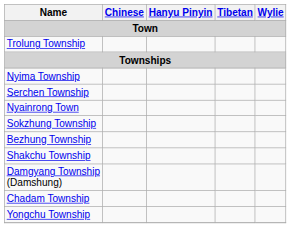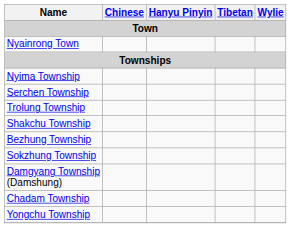 <table class="wikitable"  style="font-size:90%;" align=center>
 <tr>
 <th>Name</th>
 <th><a href='#'>Chinese</a></th>
 <th><a href='#'>Hanyu Pinyin</a></th>
 <th><a href='#'>Tibetan</a></th>
 <th><a href='#'>Wylie</a></th>
 </tr>
 <tr --------->
 <td colspan="5"  style="text-align:center; background:#d3d3d3;"><strong>Town</strong></td>
 </tr>
-<tr>
-<td><a href='#'>Trolung Township</a></td>
+<tr --------->
+<td><a href='#'>Nyainrong Town</a></td>
 <td></td>
 <td></td>
 <td></td>
 <td></td>
 </tr>
 <tr --------->
 <td colspan="5"  style="text-align:center; background:#d3d3d3;"><strong>Townships</strong></td>
 </tr>
 <tr --------->
 <td><a href='#'>Nyima Township</a></td>
 <td></td>
 <td></td>
 <td></td>
 <td></td>
 </tr>
 <tr>
 <td><a href='#'>Serchen Township</a></td>
 <td></td>
 <td></td>
 <td></td>
 <td></td>
 </tr>
-<tr --------->
-<td><a href='#'>Nyainrong Town</a></td>
+<tr>
+<td><a href='#'>Trolung Township</a></td>
 <td></td>
 <td></td>
 <td></td>
 <td></td>
 </tr>
 <tr>
-<td><a href='#'>Sokzhung Township</a></td>
+<td><a href='#'>Shakchu Township</a></td>
 <td></td>
 <td></td>
 <td></td>
 <td></td>
 </tr>
 <tr>
 <td><a href='#'>Bezhung Township</a></td>
 <td></td>
 <td></td>
 <td></td>
 <td></td>
 </tr>
 <tr>
-<td><a href='#'>Shakchu Township</a></td>
+<td><a href='#'>Sokzhung Township</a></td>
 <td></td>
 <td></td>
 <td></td>
 <td></td>
 </tr>
 <tr>
 <td><a href='#'>Damgyang Township</a><br>(Damshung)</td>
 <td></td>
 <td></td>
 <td></td>
 <td></td>
 </tr>
 <tr>
 <td><a href='#'>Chadam Township</a></td>
 <td></td>
 <td></td>
 <td></td>
 <td></td>
 </tr>
 <tr>
 <td><a href='#'>Yongchu Township</a></td>
 <td></td>
 <td></td>
 <td></td>
 <td></td>
 </tr>
 <tr>
 </tr>
 </table>
